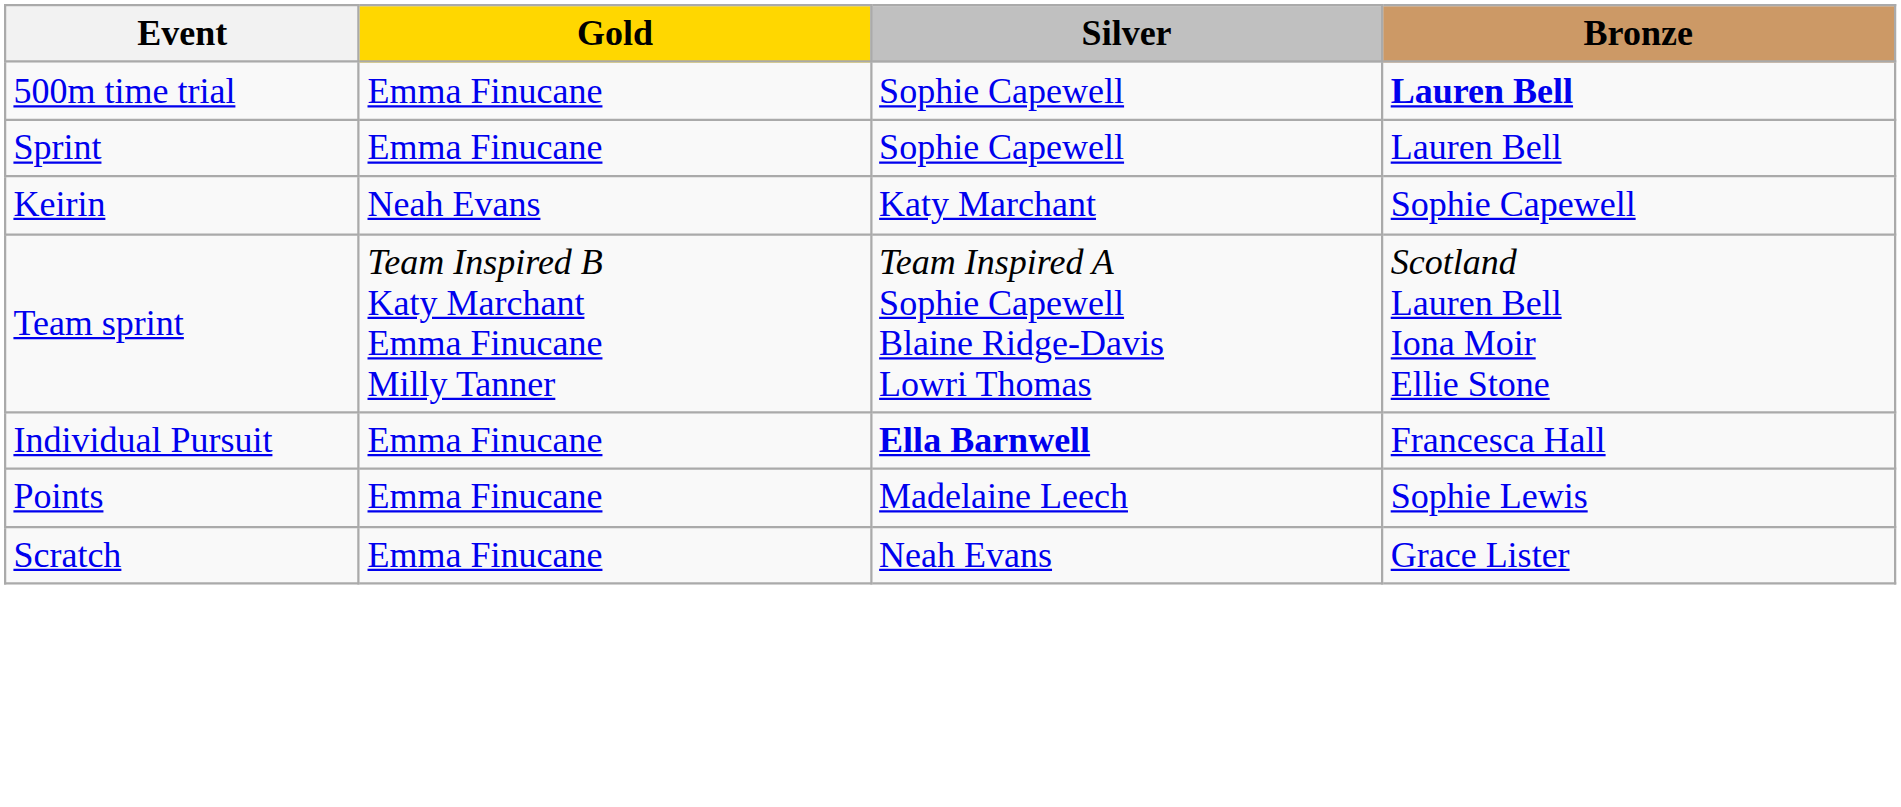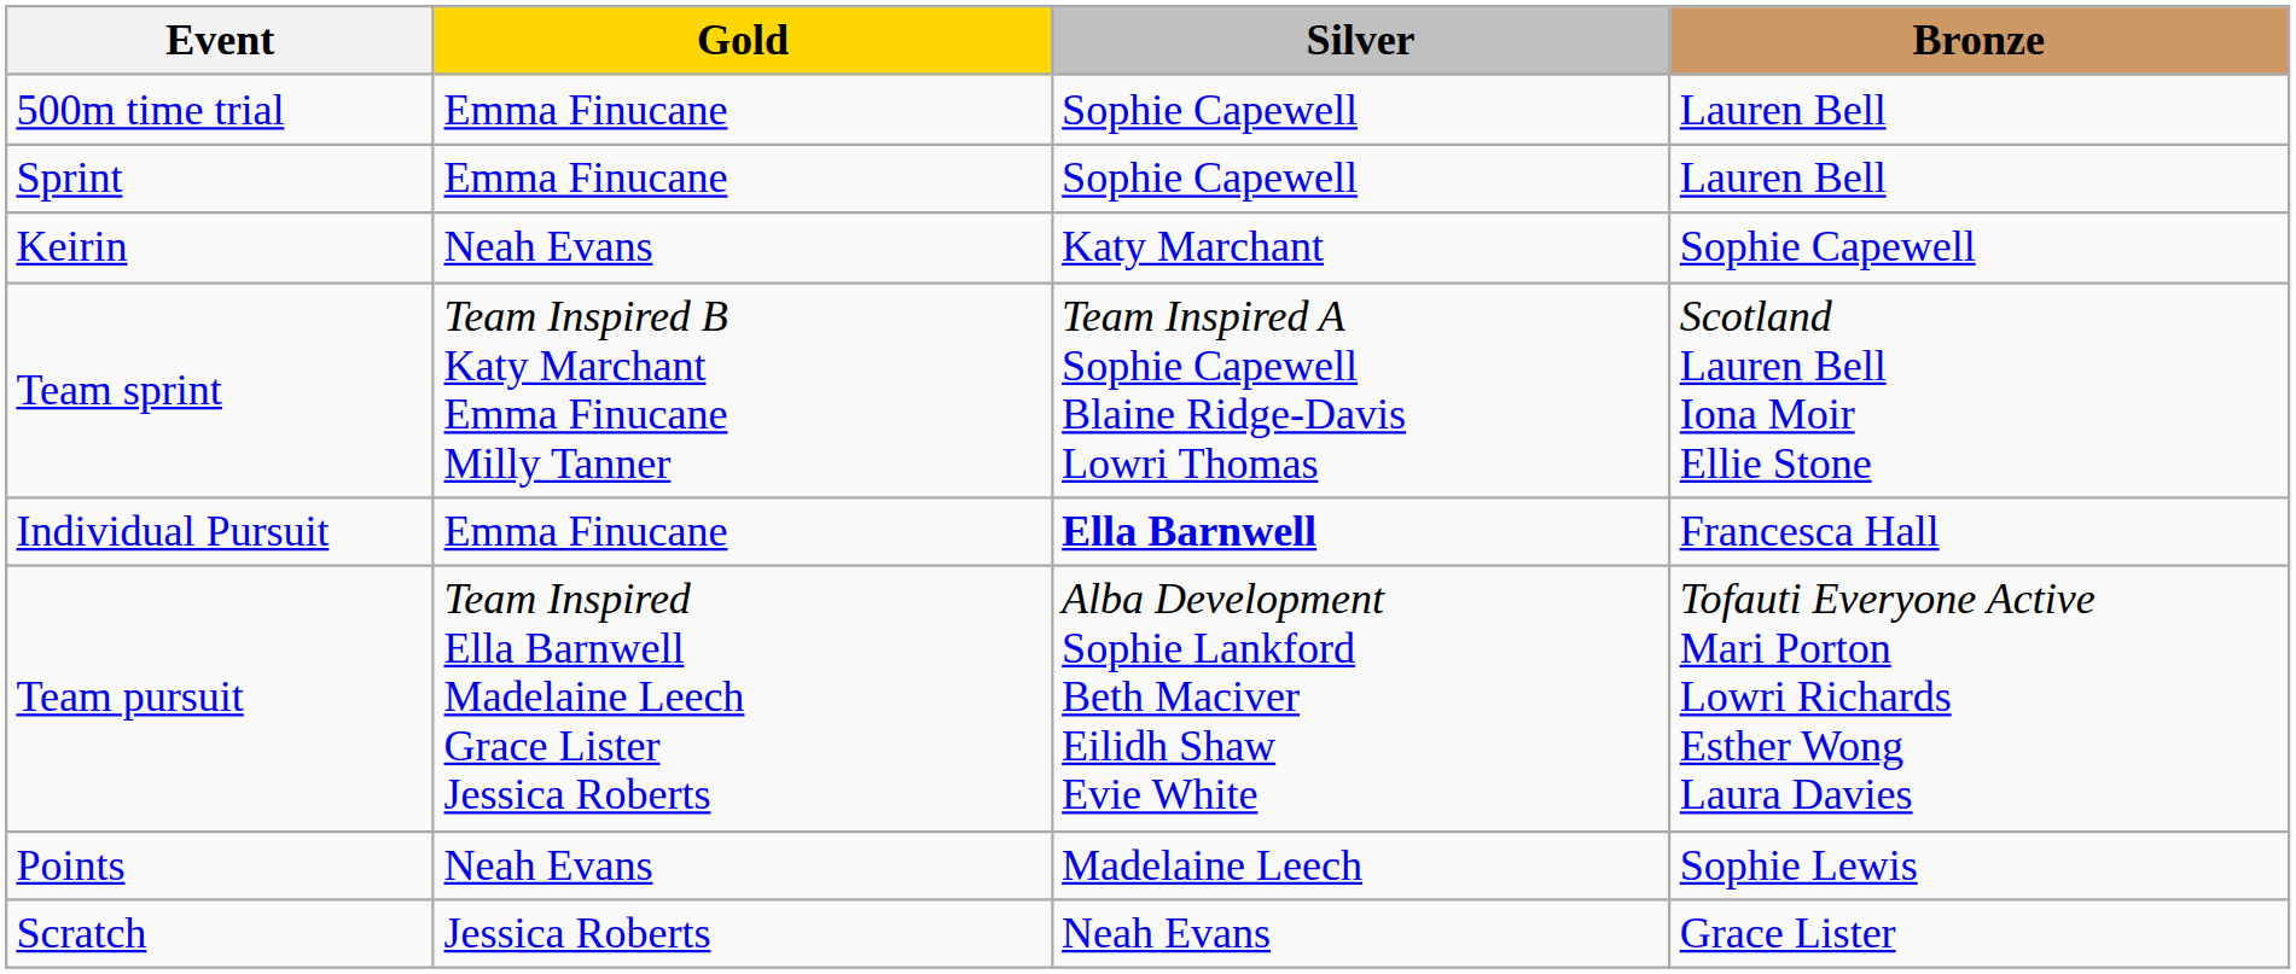 <table class="wikitable" style="font-size: 100%">
 <tr>
 <th width=150>Event</th>
 <th width=220 style="background-color: gold;">Gold</th>
 <th width=220 style="background-color: silver;">Silver</th>
 <th width=220 style="background-color: #cc9966;">Bronze</th>
 </tr>
 <tr>
 <td><a href='#'>500m time trial</a></td>
 <td><a href='#'>Emma Finucane</a></td>
 <td><a href='#'>Sophie Capewell</a></td>
-<td><strong><a href='#'>Lauren Bell</a></strong></td>
+<td><a href='#'>Lauren Bell</a></td>
 </tr>
 <tr>
 <td><a href='#'>Sprint</a></td>
 <td><a href='#'>Emma Finucane</a></td>
 <td><a href='#'>Sophie Capewell</a></td>
 <td><a href='#'>Lauren Bell</a></td>
 </tr>
 <tr>
 <td><a href='#'>Keirin</a></td>
 <td><a href='#'>Neah Evans</a></td>
 <td><a href='#'>Katy Marchant</a></td>
 <td><a href='#'>Sophie Capewell</a></td>
 </tr>
 <tr>
 <td><a href='#'>Team sprint</a></td>
 <td><em>Team Inspired B</em><br><a href='#'>Katy Marchant</a><br><a href='#'>Emma Finucane</a><br><a href='#'>Milly Tanner</a></td>
 <td><em>Team Inspired A</em><br><a href='#'>Sophie Capewell</a><br><a href='#'>Blaine Ridge-Davis</a><br><a href='#'>Lowri Thomas</a></td>
 <td><em>Scotland</em><br><a href='#'>Lauren Bell</a><br><a href='#'>Iona Moir</a><br><a href='#'>Ellie Stone</a></td>
 </tr>
 <tr>
 <td><a href='#'>Individual Pursuit</a></td>
 <td><a href='#'>Emma Finucane</a></td>
 <td><strong><a href='#'>Ella Barnwell</a></strong></td>
 <td><a href='#'>Francesca Hall</a></td>
 </tr>
 <tr>
+<td><a href='#'>Team pursuit</a></td>
+<td><em>Team Inspired</em><br><a href='#'>Ella Barnwell</a><br><a href='#'>Madelaine Leech</a><br><a href='#'>Grace Lister</a><br><a href='#'>Jessica Roberts</a></td>
+<td><em>Alba Development</em><br><a href='#'>Sophie Lankford</a><br><a href='#'>Beth Maciver</a><br><a href='#'>Eilidh Shaw</a><br><a href='#'>Evie White</a></td>
+<td><em>Tofauti Everyone Active</em><br><a href='#'>Mari Porton</a><br><a href='#'>Lowri Richards</a><br><a href='#'>Esther Wong</a><br><a href='#'>Laura Davies</a></td>
+</tr>
+<tr>
 <td><a href='#'>Points</a></td>
-<td><a href='#'>Emma Finucane</a></td>
+<td><a href='#'>Neah Evans</a></td>
 <td><a href='#'>Madelaine Leech</a></td>
 <td><a href='#'>Sophie Lewis</a></td>
 </tr>
 <tr>
 <td><a href='#'>Scratch</a></td>
-<td><a href='#'>Emma Finucane</a></td>
+<td><a href='#'>Jessica Roberts</a></td>
 <td><a href='#'>Neah Evans</a></td>
 <td><a href='#'>Grace Lister</a></td>
 </tr>
 </table>
